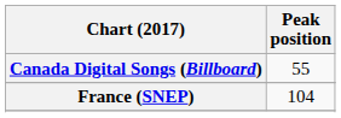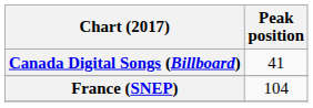 <table class="wikitable sortable plainrowheaders" style="text-align:center">
 <tr>
 <th scope="col">Chart (2017)</th>
 <th scope="col">Peak<br>position</th>
 </tr>
 <tr>
 <th scope="row"><a href='#'>Canada Digital Songs</a> (<em><a href='#'>Billboard</a></em>)</th>
-<td>55</td>
+<td>41</td>
 </tr>
 <tr>
 </tr>
 <tr>
 <th scope="row">France (<a href='#'>SNEP</a>)</th>
 <td>104</td>
 </tr>
 <tr>
 </tr>
 <tr>
 </tr>
 <tr>
 </tr>
 <tr>
 </tr>
 </table>
